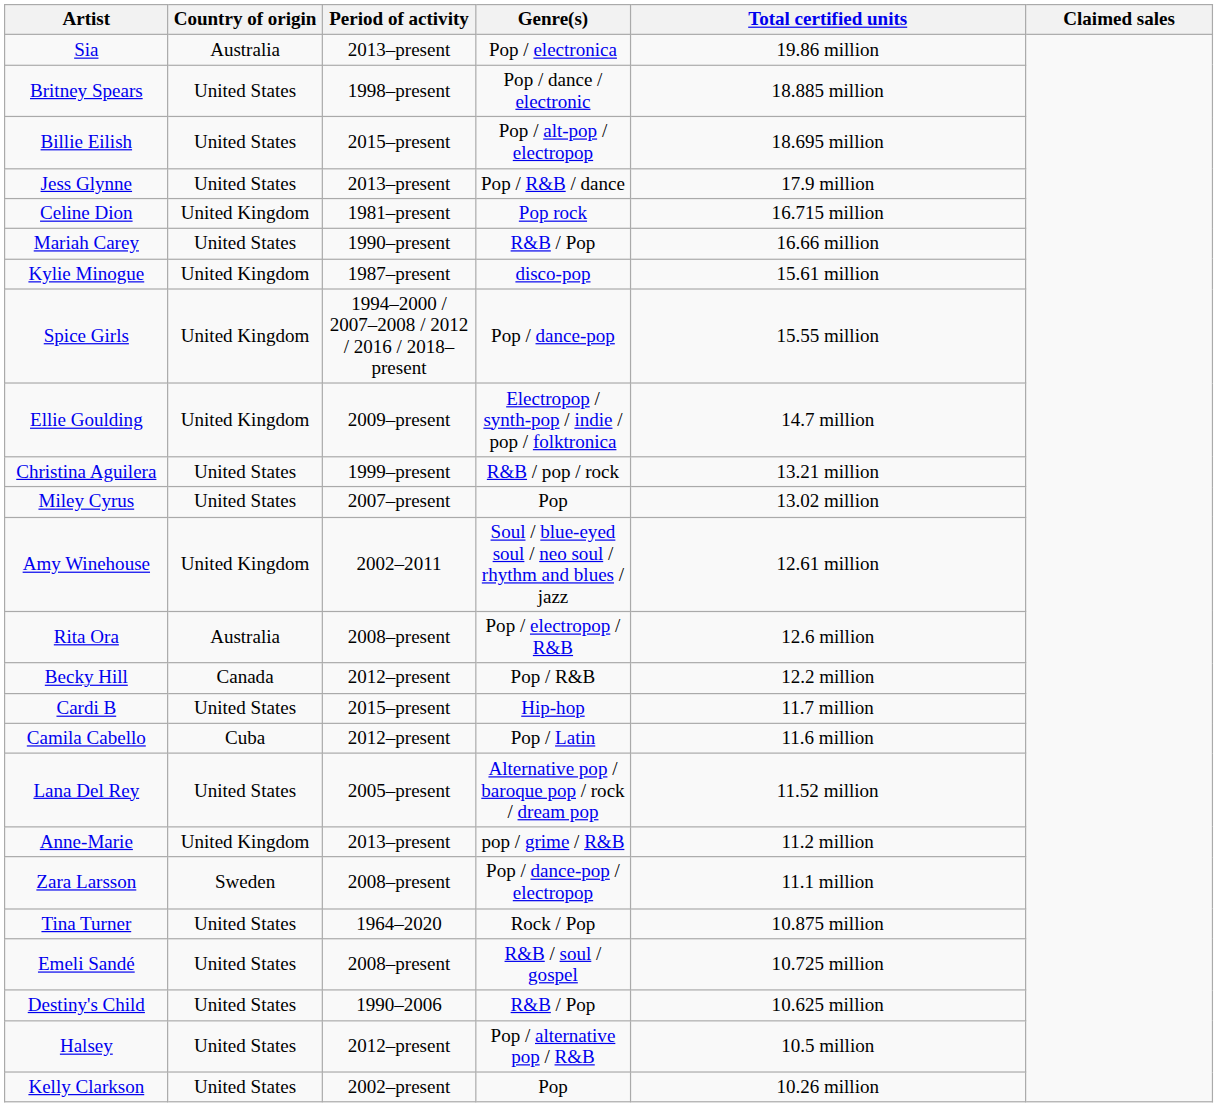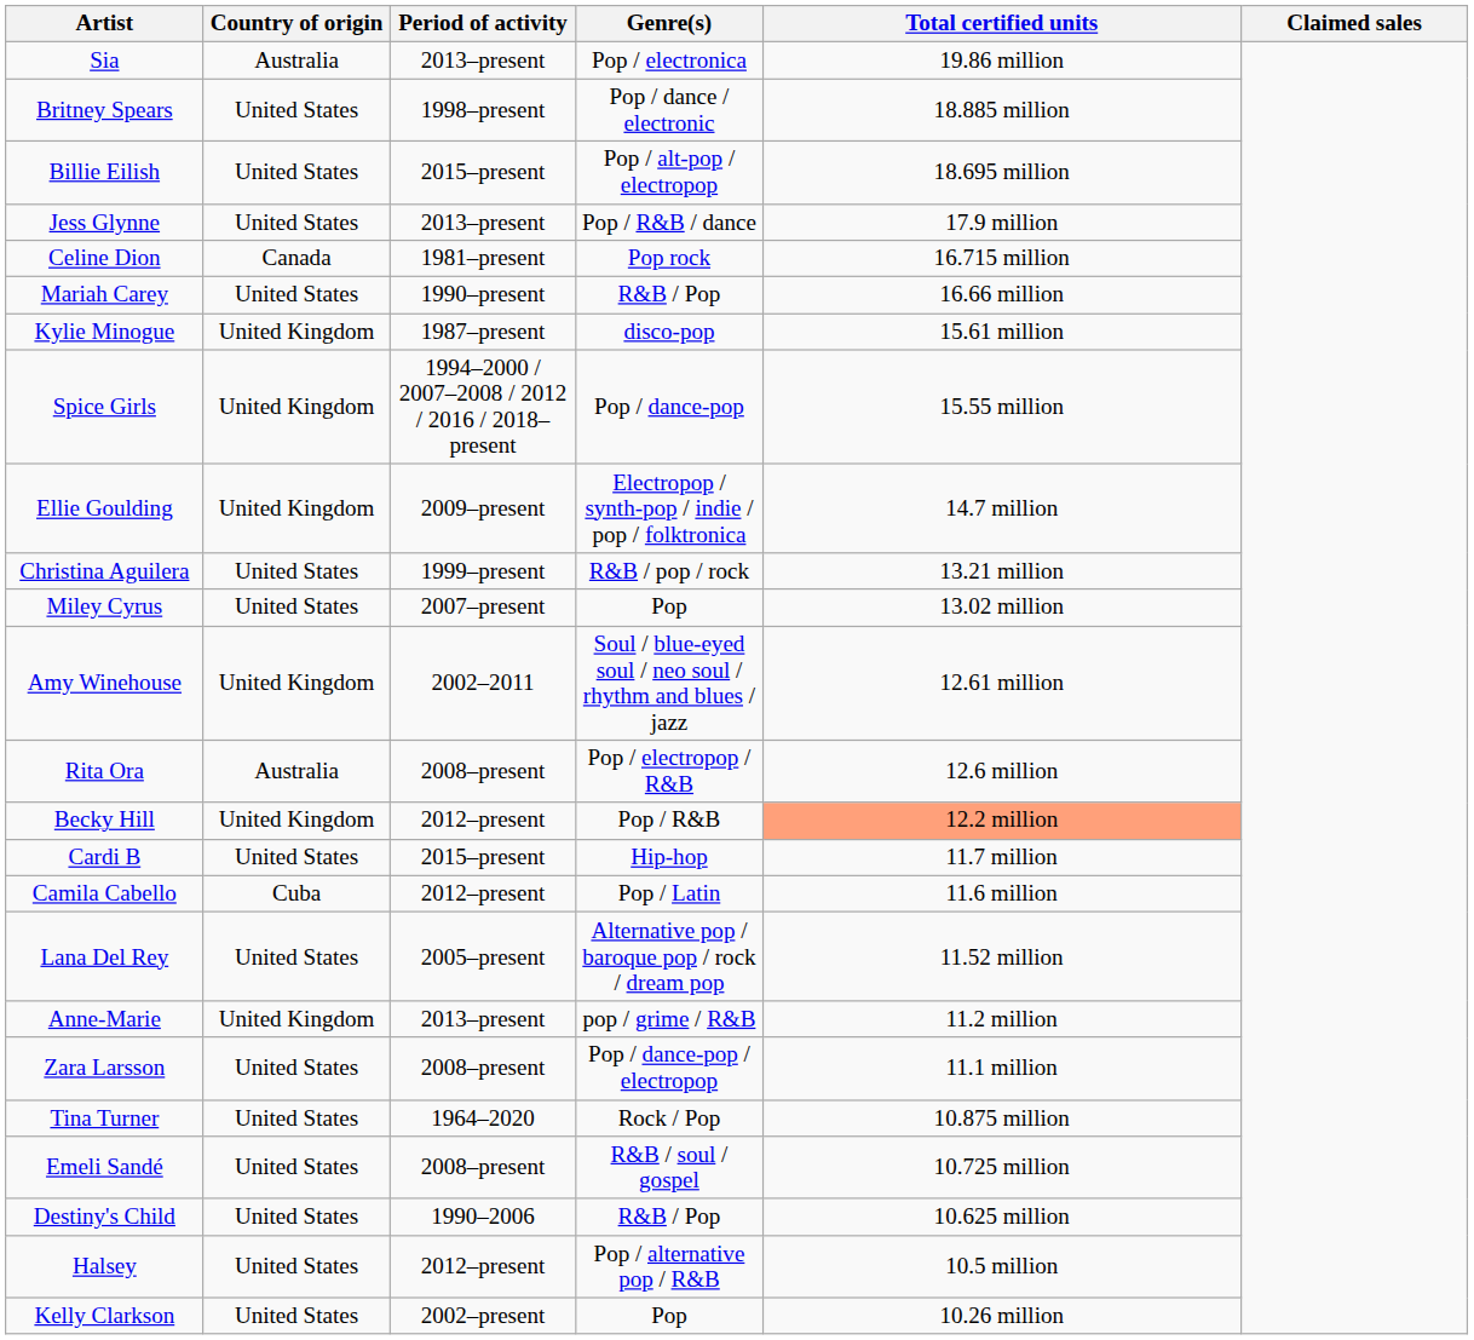 <table class="wikitable plainrowheaders sortable" style="text-align:center;">
 <tr>
 <th scope="col" style="width:130px;">Artist</th>
 <th scope="col" style="width:122px;">Country of origin</th>
 <th scope="col" style="width:122px;">Period of activity</th>
 <th scope="col" style="width:122px;">Genre(s)</th>
 <th scope="col" style="width:325px;"><a href='#'>Total certified units</a></th>
 <th scope="col" style="width:150px;">Claimed sales</th>
 </tr>
 <tr>
 <td><a href='#'>Sia</a></td>
 <td>Australia</td>
 <td>2013–present</td>
 <td>Pop / <a href='#'>electronica</a></td>
 <td>19.86 million</td>
 </tr>
 <tr>
 <td><a href='#'>Britney Spears</a></td>
 <td>United States</td>
 <td>1998–present</td>
 <td>Pop / dance / <a href='#'>electronic</a></td>
 <td>18.885 million</td>
 </tr>
 <tr>
 <td><a href='#'>Billie Eilish</a></td>
 <td>United States</td>
 <td>2015–present</td>
 <td>Pop / <a href='#'>alt-pop</a> / <a href='#'>electropop</a></td>
 <td>18.695 million</td>
 </tr>
 <tr>
 <td><a href='#'>Jess Glynne</a></td>
 <td>United States</td>
 <td>2013–present</td>
 <td>Pop / <a href='#'>R&B</a>  / dance</td>
 <td>17.9 million</td>
 </tr>
 <tr>
 <td><a href='#'>Celine Dion</a></td>
-<td>United Kingdom</td>
+<td>Canada</td>
 <td>1981–present</td>
 <td><a href='#'>Pop rock</a></td>
 <td>16.715 million</td>
 </tr>
 <tr>
 <td><a href='#'>Mariah Carey</a></td>
 <td>United States</td>
 <td>1990–present</td>
 <td><a href='#'>R&B</a> / Pop</td>
 <td>16.66 million</td>
 </tr>
 <tr>
 <td><a href='#'>Kylie Minogue</a></td>
 <td>United Kingdom</td>
 <td>1987–present</td>
 <td><a href='#'>disco-pop</a></td>
 <td>15.61 million</td>
 </tr>
 <tr>
 <td><a href='#'>Spice Girls</a></td>
 <td>United Kingdom</td>
 <td>1994–2000 / 2007–2008 / 2012 / 2016 / 2018–present</td>
 <td>Pop / <a href='#'>dance-pop</a></td>
 <td>15.55 million</td>
 </tr>
 <tr>
 <td><a href='#'>Ellie Goulding</a></td>
 <td>United Kingdom</td>
 <td>2009–present</td>
 <td><a href='#'>Electropop</a> / <a href='#'>synth-pop</a> / <a href='#'>indie</a> / pop / <a href='#'>folktronica</a></td>
 <td>14.7 million</td>
 </tr>
 <tr>
 <td><a href='#'>Christina Aguilera</a></td>
 <td>United States</td>
 <td>1999–present</td>
 <td><a href='#'>R&B</a> / pop / rock</td>
 <td>13.21 million</td>
 </tr>
 <tr>
 <td><a href='#'>Miley Cyrus</a></td>
 <td>United States</td>
 <td>2007–present</td>
 <td>Pop</td>
 <td>13.02 million</td>
 </tr>
 <tr>
 <td><a href='#'>Amy Winehouse</a></td>
 <td>United Kingdom</td>
 <td>2002–2011</td>
 <td><a href='#'>Soul</a> / <a href='#'>blue-eyed soul</a> / <a href='#'>neo soul</a> / <a href='#'>rhythm and blues</a> / jazz</td>
 <td>12.61 million</td>
 </tr>
 <tr>
 <td><a href='#'>Rita Ora</a></td>
 <td>Australia</td>
 <td>2008–present</td>
 <td>Pop / <a href='#'>electropop</a> / <a href='#'>R&B</a></td>
 <td>12.6 million</td>
 </tr>
 <tr>
 <td><a href='#'>Becky Hill</a></td>
-<td>Canada</td>
+<td>United Kingdom</td>
 <td>2012–present</td>
 <td>Pop / R&B</td>
-<td>12.2 million</td>
+<td style="background: lightsalmon;">12.2 million</td>
 </tr>
 <tr>
 <td><a href='#'>Cardi B</a></td>
 <td>United States</td>
 <td>2015–present</td>
 <td><a href='#'>Hip-hop</a></td>
 <td>11.7 million</td>
 </tr>
 <tr>
 <td><a href='#'>Camila Cabello</a></td>
 <td>Cuba</td>
 <td>2012–present</td>
 <td>Pop / <a href='#'>Latin</a></td>
 <td>11.6 million</td>
 </tr>
 <tr>
 <td><a href='#'>Lana Del Rey</a></td>
 <td>United States</td>
 <td>2005–present</td>
 <td><a href='#'>Alternative pop</a> / <a href='#'>baroque pop</a> / rock / <a href='#'>dream pop</a></td>
 <td>11.52 million</td>
 </tr>
 <tr>
 <td><a href='#'>Anne-Marie</a></td>
 <td>United Kingdom</td>
 <td>2013–present</td>
 <td>pop / <a href='#'>grime</a> / <a href='#'>R&B</a></td>
 <td>11.2 million</td>
 </tr>
 <tr>
 <td><a href='#'>Zara Larsson</a></td>
-<td>Sweden</td>
+<td>United States</td>
 <td>2008–present</td>
 <td>Pop / <a href='#'>dance-pop</a> / <a href='#'>electropop</a></td>
 <td>11.1 million</td>
 </tr>
 <tr>
 <td><a href='#'>Tina Turner</a></td>
 <td>United States</td>
 <td>1964–2020</td>
 <td>Rock / Pop</td>
 <td>10.875 million</td>
 </tr>
 <tr>
 <td><a href='#'>Emeli Sandé</a></td>
 <td>United States</td>
 <td>2008–present</td>
 <td><a href='#'>R&B</a> / <a href='#'>soul</a> / <a href='#'>gospel</a></td>
 <td>10.725 million</td>
 </tr>
 <tr>
 <td><a href='#'>Destiny's Child</a></td>
 <td>United States</td>
 <td>1990–2006</td>
 <td><a href='#'>R&B</a> / Pop</td>
 <td>10.625 million</td>
 </tr>
 <tr>
 <td><a href='#'>Halsey</a></td>
 <td>United States</td>
 <td>2012–present</td>
 <td>Pop / <a href='#'>alternative pop</a> / <a href='#'>R&B</a></td>
 <td>10.5 million</td>
 </tr>
 <tr>
 <td><a href='#'>Kelly Clarkson</a></td>
 <td>United States</td>
 <td>2002–present</td>
 <td>Pop</td>
 <td>10.26 million</td>
 </tr>
 </table>
